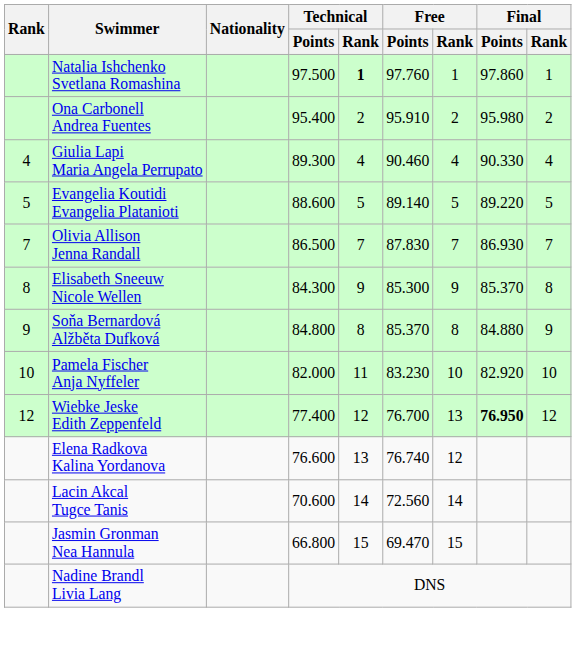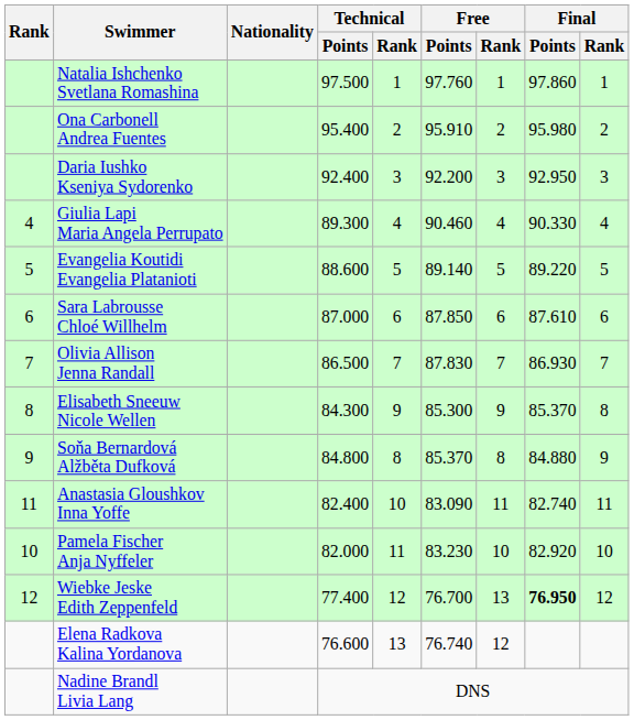 <table class="wikitable" style="text-align:center">
 <tr>
 <th rowspan="2">Rank</th>
 <th rowspan="2">Swimmer</th>
 <th rowspan="2">Nationality</th>
 <th colspan="2">Technical</th>
 <th colspan="2">Free</th>
 <th colspan="2">Final</th>
 </tr>
 <tr>
 <th>Points</th>
 <th>Rank</th>
 <th>Points</th>
 <th>Rank</th>
 <th>Points</th>
 <th>Rank</th>
 </tr>
 <tr bgcolor=ccffcc>
 <td></td>
 <td align=left><a href='#'>Natalia Ishchenko</a><br><a href='#'>Svetlana Romashina</a></td>
 <td align=left></td>
 <td>97.500</td>
-<td><strong>1</strong></td>
+<td>1</td>
 <td>97.760</td>
 <td>1</td>
 <td>97.860</td>
 <td>1</td>
 </tr>
 <tr bgcolor=ccffcc>
 <td></td>
 <td align=left><a href='#'>Ona Carbonell</a><br><a href='#'>Andrea Fuentes</a></td>
 <td align=left></td>
 <td>95.400</td>
 <td>2</td>
 <td>95.910</td>
 <td>2</td>
 <td>95.980</td>
 <td>2</td>
+</tr>
+<tr bgcolor=ccffcc>
+<td></td>
+<td align=left><a href='#'>Daria Iushko</a><br><a href='#'>Kseniya Sydorenko</a></td>
+<td align=left></td>
+<td>92.400</td>
+<td>3</td>
+<td>92.200</td>
+<td>3</td>
+<td>92.950</td>
+<td>3</td>
 </tr>
 <tr bgcolor=ccffcc>
 <td>4</td>
 <td align=left><a href='#'>Giulia Lapi</a><br><a href='#'>Maria Angela Perrupato</a></td>
 <td align=left></td>
 <td>89.300</td>
 <td>4</td>
 <td>90.460</td>
 <td>4</td>
 <td>90.330</td>
 <td>4</td>
 </tr>
 <tr bgcolor=ccffcc>
 <td>5</td>
 <td align=left><a href='#'>Evangelia Koutidi</a><br><a href='#'>Evangelia Platanioti</a></td>
 <td align=left></td>
 <td>88.600</td>
 <td>5</td>
 <td>89.140</td>
 <td>5</td>
 <td>89.220</td>
 <td>5</td>
+</tr>
+<tr bgcolor=ccffcc>
+<td>6</td>
+<td align=left><a href='#'>Sara Labrousse</a><br><a href='#'>Chloé Willhelm</a></td>
+<td align=left></td>
+<td>87.000</td>
+<td>6</td>
+<td>87.850</td>
+<td>6</td>
+<td>87.610</td>
+<td>6</td>
 </tr>
 <tr bgcolor=ccffcc>
 <td>7</td>
 <td align=left><a href='#'>Olivia Allison</a><br><a href='#'>Jenna Randall</a></td>
 <td align=left></td>
 <td>86.500</td>
 <td>7</td>
 <td>87.830</td>
 <td>7</td>
 <td>86.930</td>
 <td>7</td>
 </tr>
 <tr bgcolor=ccffcc>
 <td>8</td>
 <td align=left><a href='#'>Elisabeth Sneeuw</a><br><a href='#'>Nicole Wellen</a></td>
 <td align=left></td>
 <td>84.300</td>
 <td>9</td>
 <td>85.300</td>
 <td>9</td>
 <td>85.370</td>
 <td>8</td>
 </tr>
 <tr bgcolor=ccffcc>
 <td>9</td>
 <td align=left><a href='#'>Soňa Bernardová</a><br><a href='#'>Alžběta Dufková</a></td>
 <td align=left></td>
 <td>84.800</td>
 <td>8</td>
 <td>85.370</td>
 <td>8</td>
 <td>84.880</td>
 <td>9</td>
+</tr>
+<tr bgcolor=ccffcc>
+<td>11</td>
+<td align=left><a href='#'>Anastasia Gloushkov</a><br><a href='#'>Inna Yoffe</a></td>
+<td align=left></td>
+<td>82.400</td>
+<td>10</td>
+<td>83.090</td>
+<td>11</td>
+<td>82.740</td>
+<td>11</td>
 </tr>
 <tr bgcolor=ccffcc>
 <td>10</td>
 <td align=left><a href='#'>Pamela Fischer</a><br><a href='#'>Anja Nyffeler</a></td>
 <td align=left></td>
 <td>82.000</td>
 <td>11</td>
 <td>83.230</td>
 <td>10</td>
 <td>82.920</td>
 <td>10</td>
 </tr>
 <tr bgcolor=ccffcc>
 <td>12</td>
 <td align=left><a href='#'>Wiebke Jeske</a><br><a href='#'>Edith Zeppenfeld</a></td>
 <td align=left></td>
 <td>77.400</td>
 <td>12</td>
 <td>76.700</td>
 <td>13</td>
 <td><strong>76.950</strong></td>
 <td>12</td>
 </tr>
 <tr>
 <td></td>
 <td align=left><a href='#'>Elena Radkova</a><br><a href='#'>Kalina Yordanova</a></td>
 <td align=left></td>
 <td>76.600</td>
 <td>13</td>
 <td>76.740</td>
 <td>12</td>
 <td></td>
 <td></td>
 </tr>
 <tr>
 <td></td>
-<td align=left><a href='#'>Lacin Akcal</a><br><a href='#'>Tugce Tanis</a></td>
-<td align=left></td>
-<td>70.600</td>
-<td>14</td>
-<td>72.560</td>
-<td>14</td>
-<td></td>
-<td></td>
-</tr>
-<tr>
-<td></td>
-<td align=left><a href='#'>Jasmin Gronman</a><br><a href='#'>Nea Hannula</a></td>
-<td align=left></td>
-<td>66.800</td>
-<td>15</td>
-<td>69.470</td>
-<td>15</td>
-<td></td>
-<td></td>
-</tr>
-<tr>
-<td></td>
 <td align=left><a href='#'>Nadine Brandl</a><br><a href='#'>Livia Lang</a></td>
 <td align=left></td>
 <td colspan=6>DNS</td>
 </tr>
 </table>
